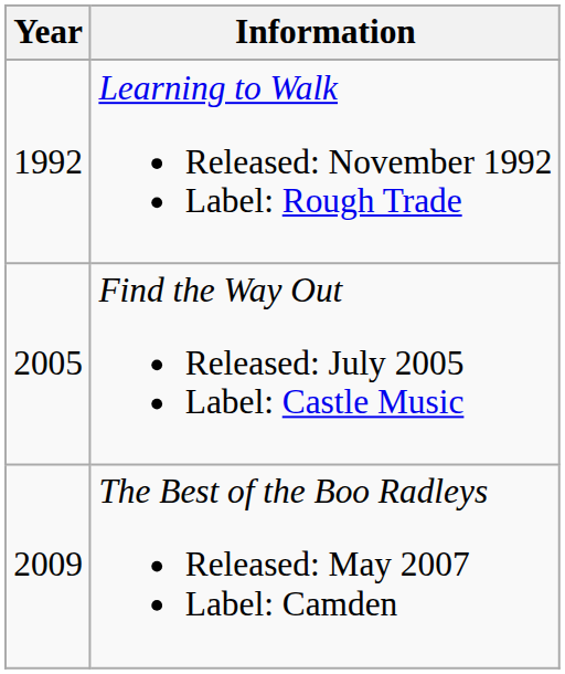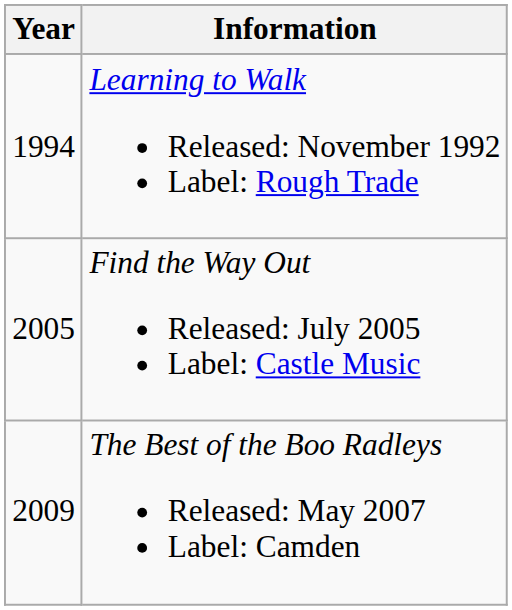 <table class="wikitable" style=text-align:center;>
 <tr>
 <th>Year</th>
 <th>Information</th>
 </tr>
 <tr>
-<td>1992</td>
+<td>1994</td>
 <td align="left"><em><a href='#'>Learning to Walk</a></em><br><ul><li>Released: November 1992</li><li>Label: <a href='#'>Rough Trade</a></li></ul></td>
 </tr>
 <tr>
 <td>2005</td>
 <td align="left"><em>Find the Way Out</em><br><ul><li>Released: July 2005</li><li>Label: <a href='#'>Castle Music</a></li></ul></td>
 </tr>
 <tr>
 <td>2009</td>
 <td align="left"><em>The Best of the Boo Radleys</em><br><ul><li>Released: May 2007</li><li>Label: Camden</li></ul></td>
 </tr>
 </table>
